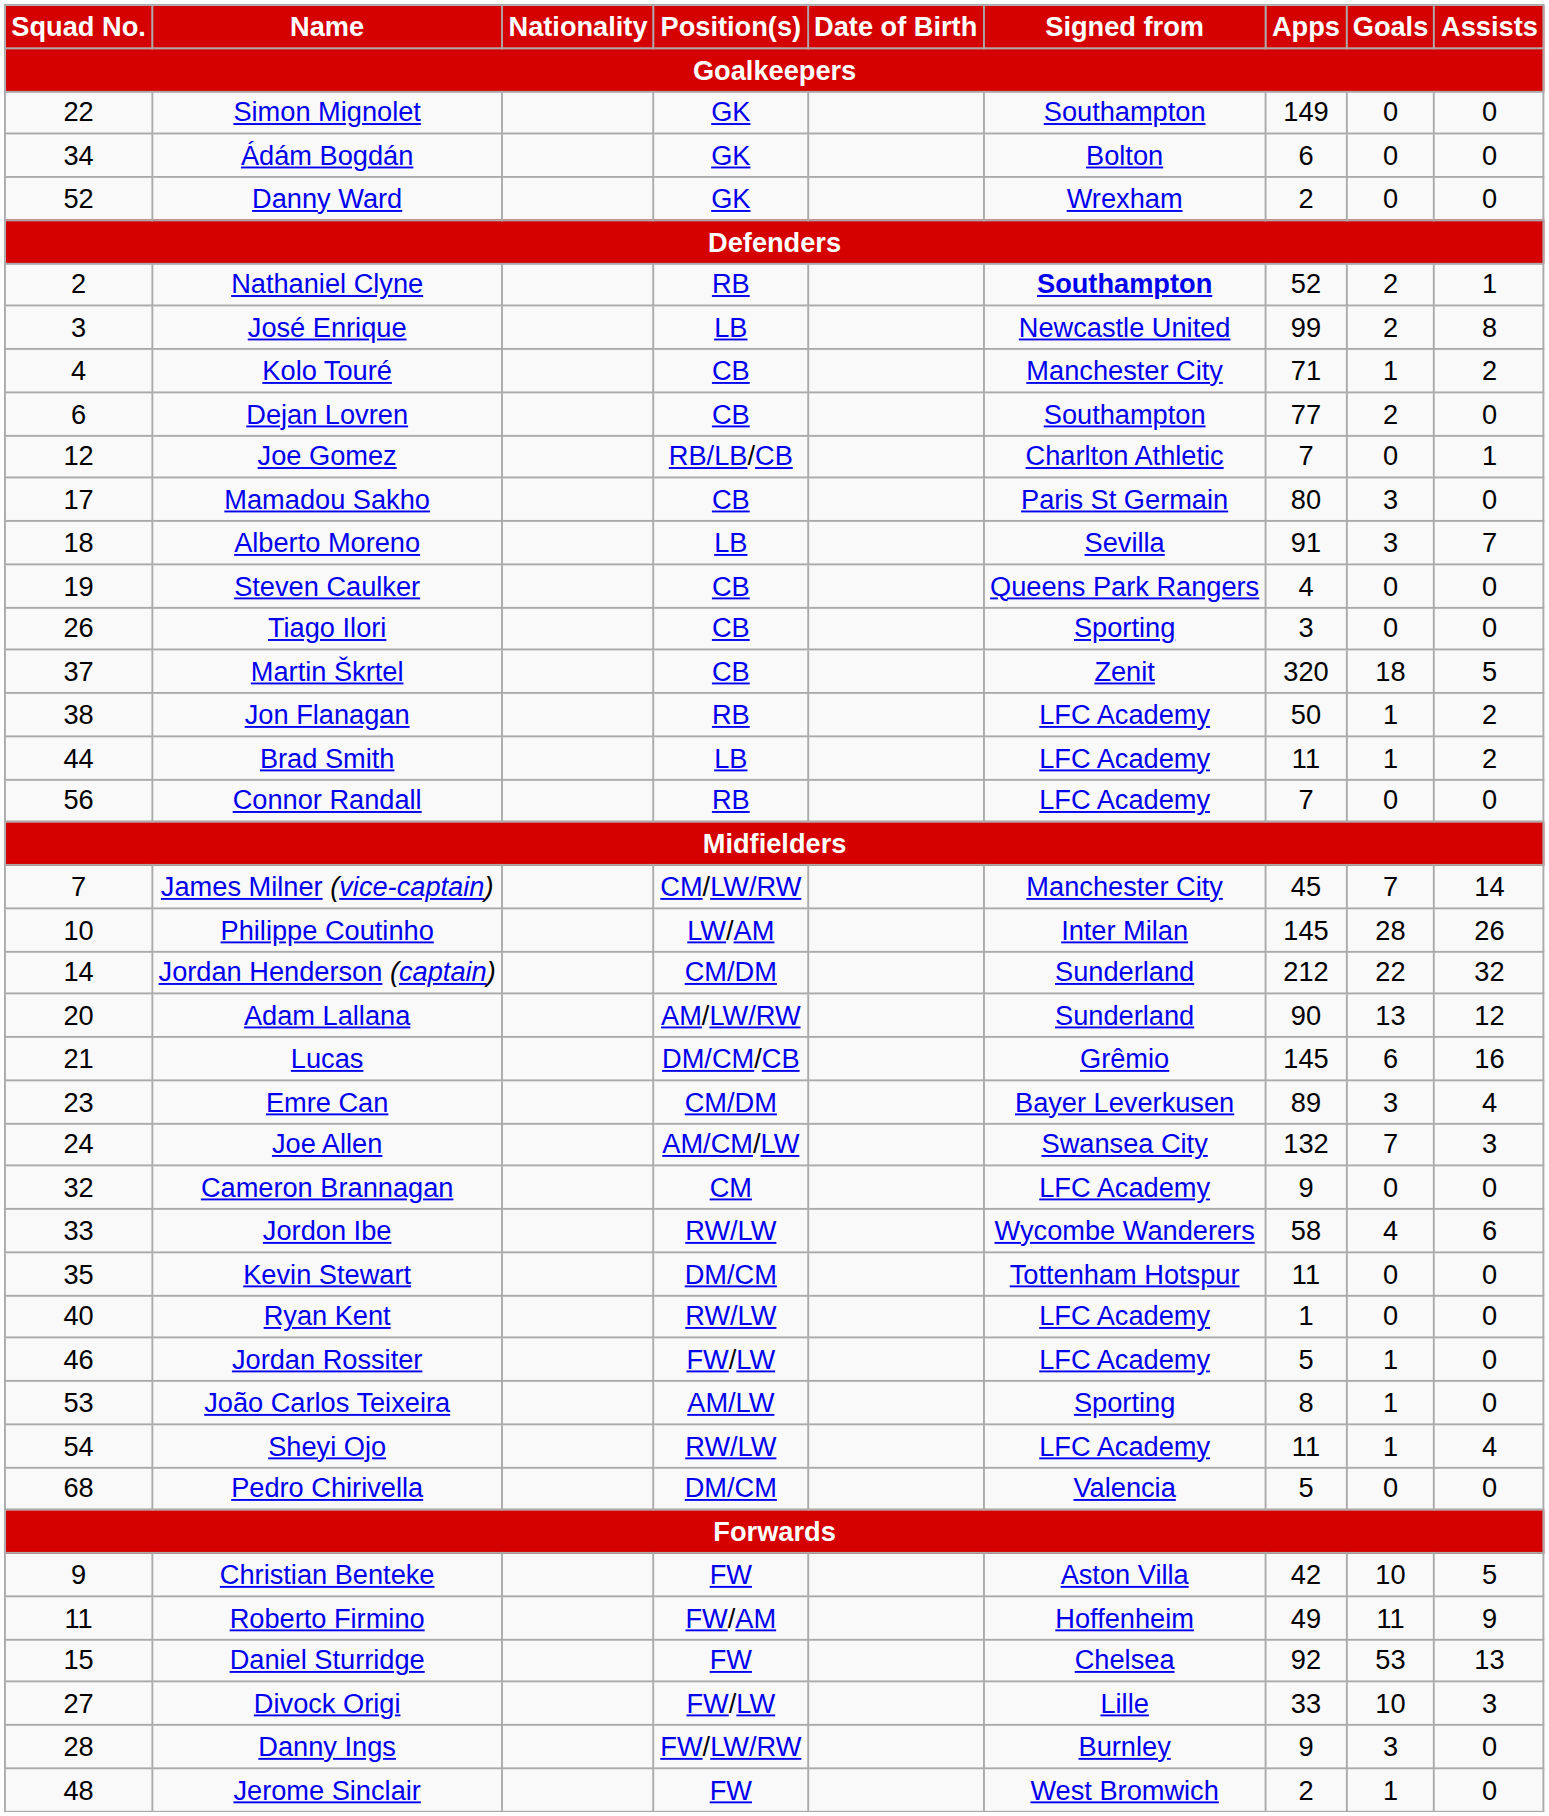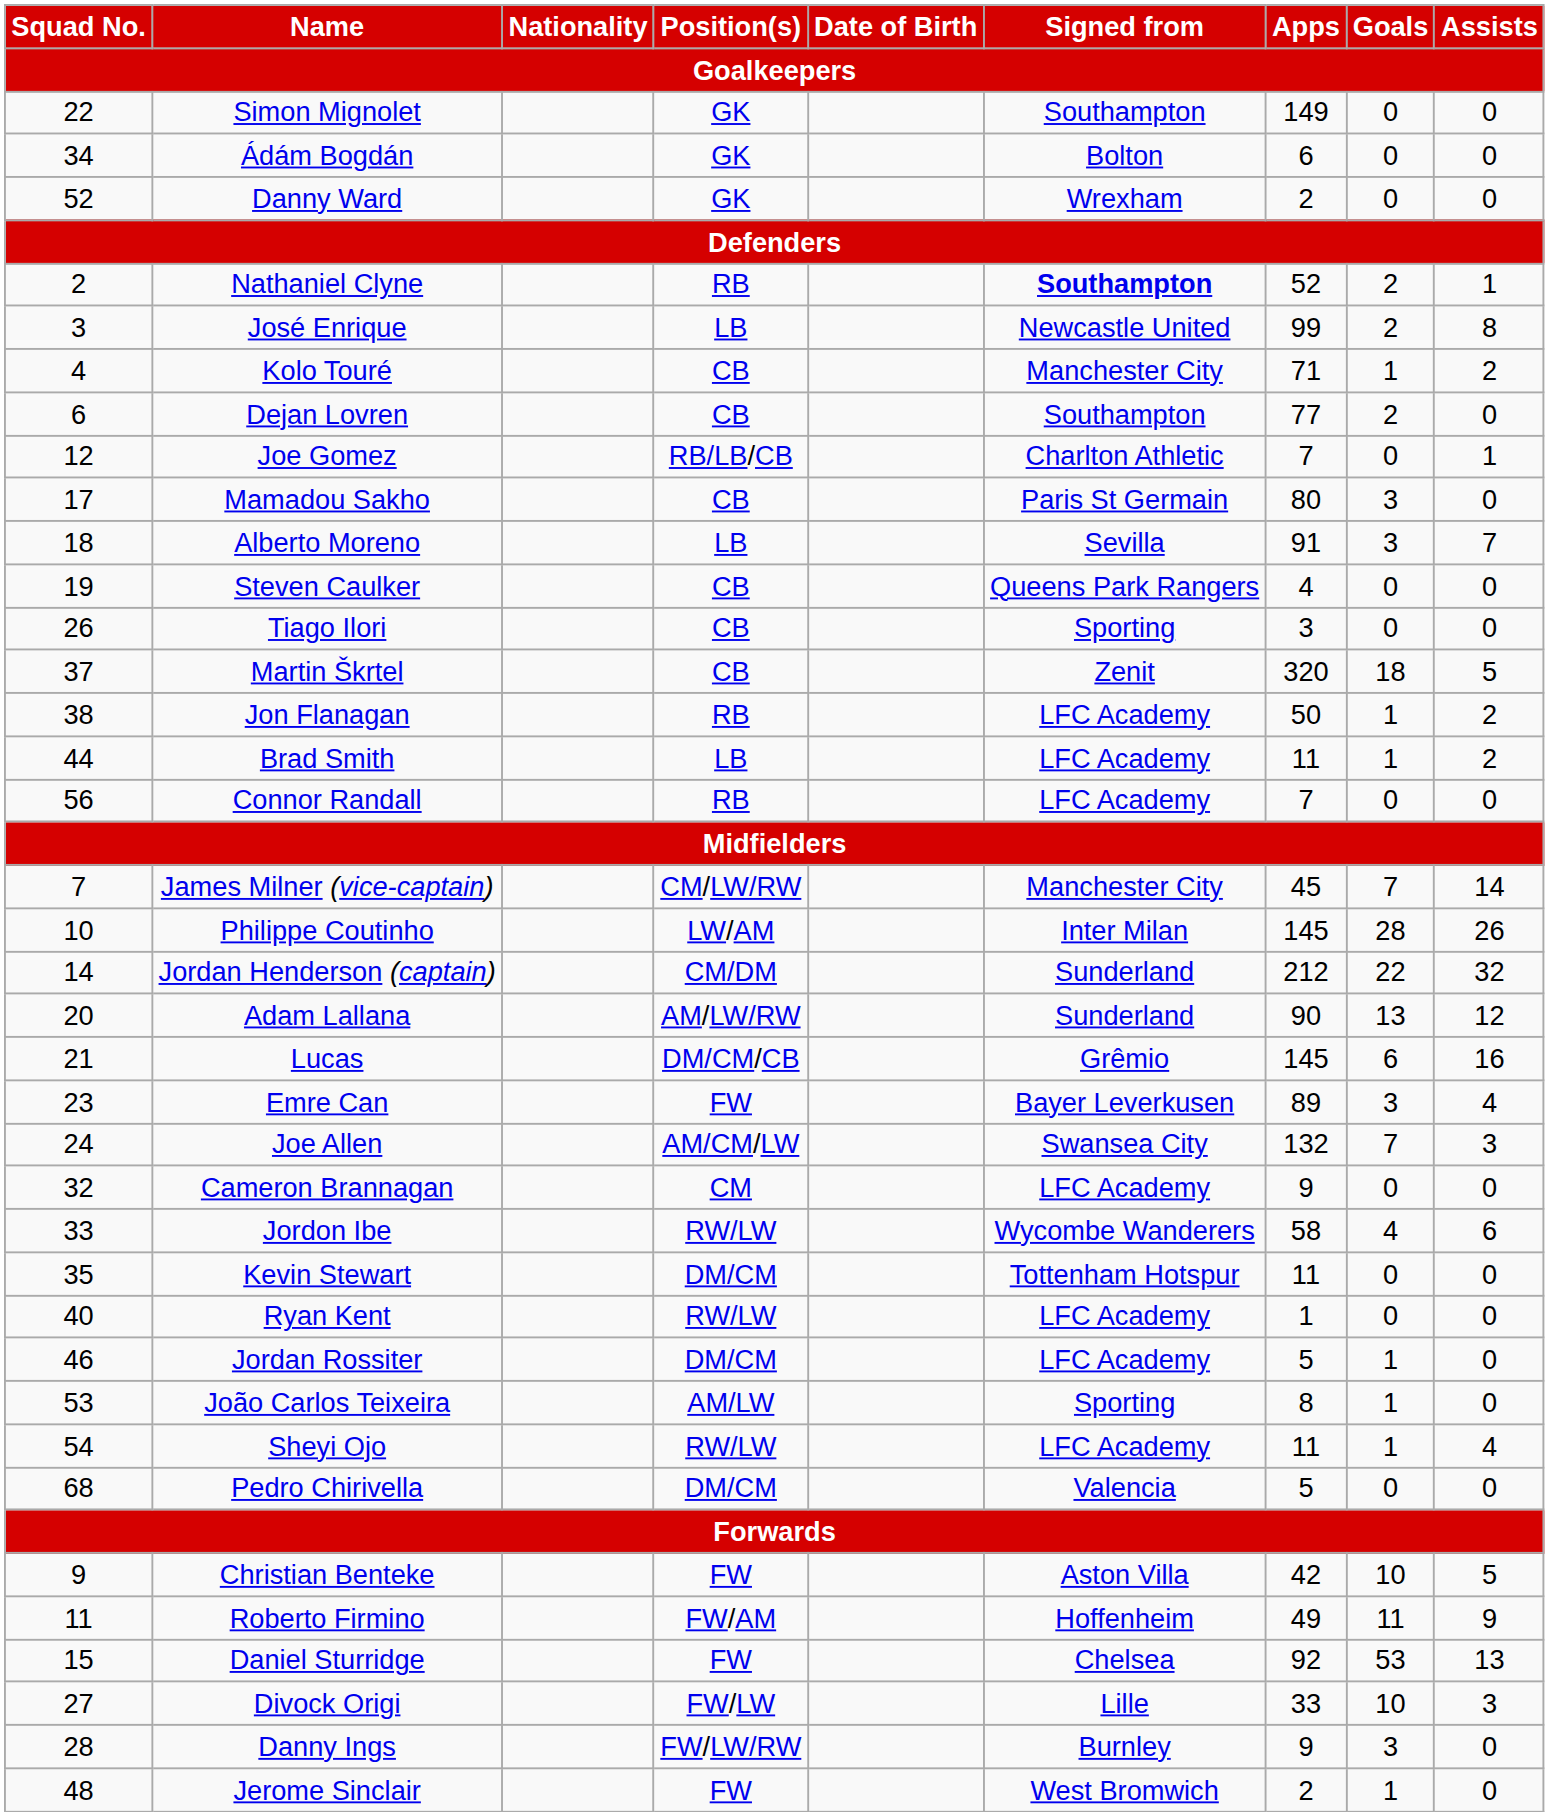 <table class="wikitable" style="text-align:center; font-size:90%; white-space:nowrap;">
 <tr>
 <th style="background:#d50000; color:white; text-align:center;">Squad No.</th>
 <th style="background:#d50000; color:white; text-align:center;">Name</th>
 <th style="background:#d50000; color:white; text-align:center;">Nationality</th>
 <th style="background:#d50000; color:white; text-align:center;">Position(s)</th>
 <th style="background:#d50000; color:white; text-align:center;">Date of Birth</th>
 <th style="background:#d50000; color:white; text-align:center;">Signed from</th>
 <th style="background:#d50000; color:white; text-align:center;">Apps</th>
 <th style="background:#d50000; color:white; text-align:center;">Goals</th>
 <th style="background:#d50000; color:white; text-align:center;">Assists</th>
 </tr>
 <tr>
 <th colspan="9" style="background:#d50000; color:white; text-align:center">Goalkeepers</th>
 </tr>
 <tr>
 <td>22</td>
 <td><a href='#'>Simon Mignolet</a></td>
 <td></td>
 <td><a href='#'>GK</a></td>
 <td></td>
 <td> <a href='#'>Southampton</a></td>
 <td>149</td>
 <td>0</td>
 <td>0</td>
 </tr>
 <tr>
 <td>34</td>
 <td><a href='#'>Ádám Bogdán</a></td>
 <td></td>
 <td><a href='#'>GK</a></td>
 <td></td>
 <td> <a href='#'>Bolton</a></td>
 <td>6</td>
 <td>0</td>
 <td>0</td>
 </tr>
 <tr>
 <td>52</td>
 <td><a href='#'>Danny Ward</a></td>
 <td></td>
 <td><a href='#'>GK</a></td>
 <td></td>
 <td> <a href='#'>Wrexham</a></td>
 <td>2</td>
 <td>0</td>
 <td>0</td>
 </tr>
 <tr>
 <th colspan="10" style="background:#d50000; color:white; text-align:center">Defenders</th>
 </tr>
 <tr>
 <td>2</td>
 <td><a href='#'>Nathaniel Clyne</a></td>
 <td></td>
 <td><a href='#'>RB</a></td>
 <td></td>
 <td><strong> <a href='#'>Southampton</a></strong></td>
 <td>52</td>
 <td>2</td>
 <td>1</td>
 </tr>
 <tr>
 <td>3</td>
 <td><a href='#'>José Enrique</a></td>
 <td></td>
 <td><a href='#'>LB</a></td>
 <td></td>
 <td> <a href='#'>Newcastle United</a></td>
 <td>99</td>
 <td>2</td>
 <td>8</td>
 </tr>
 <tr>
 <td>4</td>
 <td><a href='#'>Kolo Touré</a></td>
 <td></td>
 <td><a href='#'>CB</a></td>
 <td></td>
 <td> <a href='#'>Manchester City</a></td>
 <td>71</td>
 <td>1</td>
 <td>2</td>
 </tr>
 <tr>
 <td>6</td>
 <td><a href='#'>Dejan Lovren</a></td>
 <td></td>
 <td><a href='#'>CB</a></td>
 <td></td>
 <td> <a href='#'>Southampton</a></td>
 <td>77</td>
 <td>2</td>
 <td>0</td>
 </tr>
 <tr>
 <td>12</td>
 <td><a href='#'>Joe Gomez</a></td>
 <td></td>
 <td><a href='#'>RB/LB</a>/<a href='#'>CB</a></td>
 <td></td>
 <td> <a href='#'>Charlton Athletic</a></td>
 <td>7</td>
 <td>0</td>
 <td>1</td>
 </tr>
 <tr>
 <td>17</td>
 <td><a href='#'>Mamadou Sakho</a></td>
 <td></td>
 <td><a href='#'>CB</a></td>
 <td></td>
 <td> <a href='#'>Paris St Germain</a></td>
 <td>80</td>
 <td>3</td>
 <td>0</td>
 </tr>
 <tr>
 <td>18</td>
 <td><a href='#'>Alberto Moreno</a></td>
 <td></td>
 <td><a href='#'>LB</a></td>
 <td></td>
 <td> <a href='#'>Sevilla</a></td>
 <td>91</td>
 <td>3</td>
 <td>7</td>
 </tr>
 <tr>
 <td>19</td>
 <td><a href='#'>Steven Caulker</a></td>
 <td></td>
 <td><a href='#'>CB</a></td>
 <td></td>
 <td> <a href='#'>Queens Park Rangers</a></td>
 <td>4</td>
 <td>0</td>
 <td>0</td>
 </tr>
 <tr>
 <td>26</td>
 <td><a href='#'>Tiago Ilori</a></td>
 <td></td>
 <td><a href='#'>CB</a></td>
 <td></td>
 <td> <a href='#'>Sporting</a></td>
 <td>3</td>
 <td>0</td>
 <td>0</td>
 </tr>
 <tr>
 <td>37</td>
 <td><a href='#'>Martin Škrtel</a></td>
 <td></td>
 <td><a href='#'>CB</a></td>
 <td></td>
 <td> <a href='#'>Zenit</a></td>
 <td>320</td>
 <td>18</td>
 <td>5</td>
 </tr>
 <tr>
 <td>38</td>
 <td><a href='#'>Jon Flanagan</a></td>
 <td></td>
 <td><a href='#'>RB</a></td>
 <td></td>
 <td> <a href='#'>LFC Academy</a></td>
 <td>50</td>
 <td>1</td>
 <td>2</td>
 </tr>
 <tr>
 <td>44</td>
 <td><a href='#'>Brad Smith</a></td>
 <td></td>
 <td><a href='#'>LB</a></td>
 <td></td>
 <td> <a href='#'>LFC Academy</a></td>
 <td>11</td>
 <td>1</td>
 <td>2</td>
 </tr>
 <tr>
 <td>56</td>
 <td><a href='#'>Connor Randall</a></td>
 <td></td>
 <td><a href='#'>RB</a></td>
 <td></td>
 <td> <a href='#'>LFC Academy</a></td>
 <td>7</td>
 <td>0</td>
 <td>0</td>
 </tr>
 <tr>
 <th colspan="9" style="background:#d50000; color:white; text-align:center">Midfielders</th>
 </tr>
 <tr>
 <td>7</td>
 <td><a href='#'>James Milner</a> <em>(<a href='#'>vice-captain</a>)</em></td>
 <td></td>
 <td><a href='#'>CM</a>/<a href='#'>LW/RW</a></td>
 <td></td>
 <td> <a href='#'>Manchester City</a></td>
 <td>45</td>
 <td>7</td>
 <td>14</td>
 </tr>
 <tr>
 <td>10</td>
 <td><a href='#'>Philippe Coutinho</a></td>
 <td></td>
 <td><a href='#'>LW</a>/<a href='#'>AM</a></td>
 <td></td>
 <td> <a href='#'>Inter Milan</a></td>
 <td>145</td>
 <td>28</td>
 <td>26</td>
 </tr>
 <tr>
 <td>14</td>
 <td><a href='#'>Jordan Henderson</a> <em>(<a href='#'>captain</a>)</em></td>
 <td></td>
 <td><a href='#'>CM/DM</a></td>
 <td></td>
 <td> <a href='#'>Sunderland</a></td>
 <td>212</td>
 <td>22</td>
 <td>32</td>
 </tr>
 <tr>
 <td>20</td>
 <td><a href='#'>Adam Lallana</a></td>
 <td></td>
 <td><a href='#'>AM</a>/<a href='#'>LW/RW</a></td>
 <td></td>
 <td> <a href='#'>Sunderland</a></td>
 <td>90</td>
 <td>13</td>
 <td>12</td>
 </tr>
 <tr>
 <td>21</td>
 <td><a href='#'>Lucas</a></td>
 <td></td>
 <td><a href='#'>DM/CM</a>/<a href='#'>CB</a></td>
 <td></td>
 <td> <a href='#'>Grêmio</a></td>
 <td>145</td>
 <td>6</td>
 <td>16</td>
 </tr>
 <tr>
 <td>23</td>
 <td><a href='#'>Emre Can</a></td>
 <td></td>
-<td><a href='#'>CM/DM</a></td>
+<td><a href='#'>FW</a></td>
 <td></td>
 <td> <a href='#'>Bayer Leverkusen</a></td>
 <td>89</td>
 <td>3</td>
 <td>4</td>
 </tr>
 <tr>
 <td>24</td>
 <td><a href='#'>Joe Allen</a></td>
 <td></td>
 <td><a href='#'>AM/CM</a>/<a href='#'>LW</a></td>
 <td></td>
 <td> <a href='#'>Swansea City</a></td>
 <td>132</td>
 <td>7</td>
 <td>3</td>
 </tr>
 <tr>
 <td>32</td>
 <td><a href='#'>Cameron Brannagan</a></td>
 <td></td>
 <td><a href='#'>CM</a></td>
 <td></td>
 <td> <a href='#'>LFC Academy</a></td>
 <td>9</td>
 <td>0</td>
 <td>0</td>
 </tr>
 <tr>
 <td>33</td>
 <td><a href='#'>Jordon Ibe</a></td>
 <td></td>
 <td><a href='#'>RW/LW</a></td>
 <td></td>
 <td> <a href='#'>Wycombe Wanderers</a></td>
 <td>58</td>
 <td>4</td>
 <td>6</td>
 </tr>
 <tr>
 <td>35</td>
 <td><a href='#'>Kevin Stewart</a></td>
 <td></td>
 <td><a href='#'>DM/CM</a></td>
 <td></td>
 <td> <a href='#'>Tottenham Hotspur</a></td>
 <td>11</td>
 <td>0</td>
 <td>0</td>
 </tr>
 <tr>
 <td>40</td>
 <td><a href='#'>Ryan Kent</a></td>
 <td></td>
 <td><a href='#'>RW/LW</a></td>
 <td></td>
 <td> <a href='#'>LFC Academy</a></td>
 <td>1</td>
 <td>0</td>
 <td>0</td>
 </tr>
 <tr>
 <td>46</td>
 <td><a href='#'>Jordan Rossiter</a></td>
 <td></td>
-<td><a href='#'>FW</a>/<a href='#'>LW</a></td>
+<td><a href='#'>DM/CM</a></td>
 <td></td>
 <td> <a href='#'>LFC Academy</a></td>
 <td>5</td>
 <td>1</td>
 <td>0</td>
 </tr>
 <tr>
 <td>53</td>
 <td><a href='#'>João Carlos Teixeira</a></td>
 <td></td>
 <td><a href='#'>AM/LW</a></td>
 <td></td>
 <td> <a href='#'>Sporting</a></td>
 <td>8</td>
 <td>1</td>
 <td>0</td>
 </tr>
 <tr>
 <td>54</td>
 <td><a href='#'>Sheyi Ojo</a></td>
 <td></td>
 <td><a href='#'>RW/LW</a></td>
 <td></td>
 <td> <a href='#'>LFC Academy</a></td>
 <td>11</td>
 <td>1</td>
 <td>4</td>
 </tr>
 <tr>
 <td>68</td>
 <td><a href='#'>Pedro Chirivella</a></td>
 <td></td>
 <td><a href='#'>DM/CM</a></td>
 <td></td>
 <td> <a href='#'>Valencia</a></td>
 <td>5</td>
 <td>0</td>
 <td>0</td>
 </tr>
 <tr>
 <th colspan="9" style="background:#d50000; color:white; text-align:center">Forwards</th>
 </tr>
 <tr>
 <td>9</td>
 <td><a href='#'>Christian Benteke</a></td>
 <td></td>
 <td><a href='#'>FW</a></td>
 <td></td>
 <td> <a href='#'>Aston Villa</a></td>
 <td>42</td>
 <td>10</td>
 <td>5</td>
 </tr>
 <tr>
 <td>11</td>
 <td><a href='#'>Roberto Firmino</a></td>
 <td></td>
 <td><a href='#'>FW</a>/<a href='#'>AM</a></td>
 <td></td>
 <td> <a href='#'>Hoffenheim</a></td>
 <td>49</td>
 <td>11</td>
 <td>9</td>
 </tr>
 <tr>
 <td>15</td>
 <td><a href='#'>Daniel Sturridge</a></td>
 <td></td>
 <td><a href='#'>FW</a></td>
 <td></td>
 <td> <a href='#'>Chelsea</a></td>
 <td>92</td>
 <td>53</td>
 <td>13</td>
 </tr>
 <tr>
 <td>27</td>
 <td><a href='#'>Divock Origi</a></td>
 <td></td>
 <td><a href='#'>FW</a>/<a href='#'>LW</a></td>
 <td></td>
 <td> <a href='#'>Lille</a></td>
 <td>33</td>
 <td>10</td>
 <td>3</td>
 </tr>
 <tr>
 <td>28</td>
 <td><a href='#'>Danny Ings</a></td>
 <td></td>
 <td><a href='#'>FW</a>/<a href='#'>LW/RW</a></td>
 <td></td>
 <td> <a href='#'>Burnley</a></td>
 <td>9</td>
 <td>3</td>
 <td>0</td>
 </tr>
 <tr>
 <td>48</td>
 <td><a href='#'>Jerome Sinclair</a></td>
 <td></td>
 <td><a href='#'>FW</a></td>
 <td></td>
 <td> <a href='#'>West Bromwich</a></td>
 <td>2</td>
 <td>1</td>
 <td>0</td>
 </tr>
 </table>
